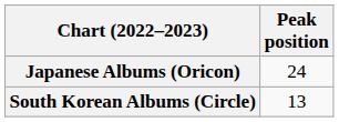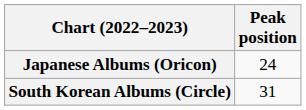 <table class="wikitable sortable plainrowheaders" style="text-align:center">
 <tr>
 <th scope="col">Chart (2022–2023)</th>
 <th scope="col">Peak<br>position</th>
 </tr>
 <tr>
 <th scope="row">Japanese Albums (Oricon)</th>
 <td>24</td>
 </tr>
 <tr>
 <th scope="row">South Korean Albums (Circle)</th>
-<td>13</td>
+<td>31</td>
 </tr>
 </table>
